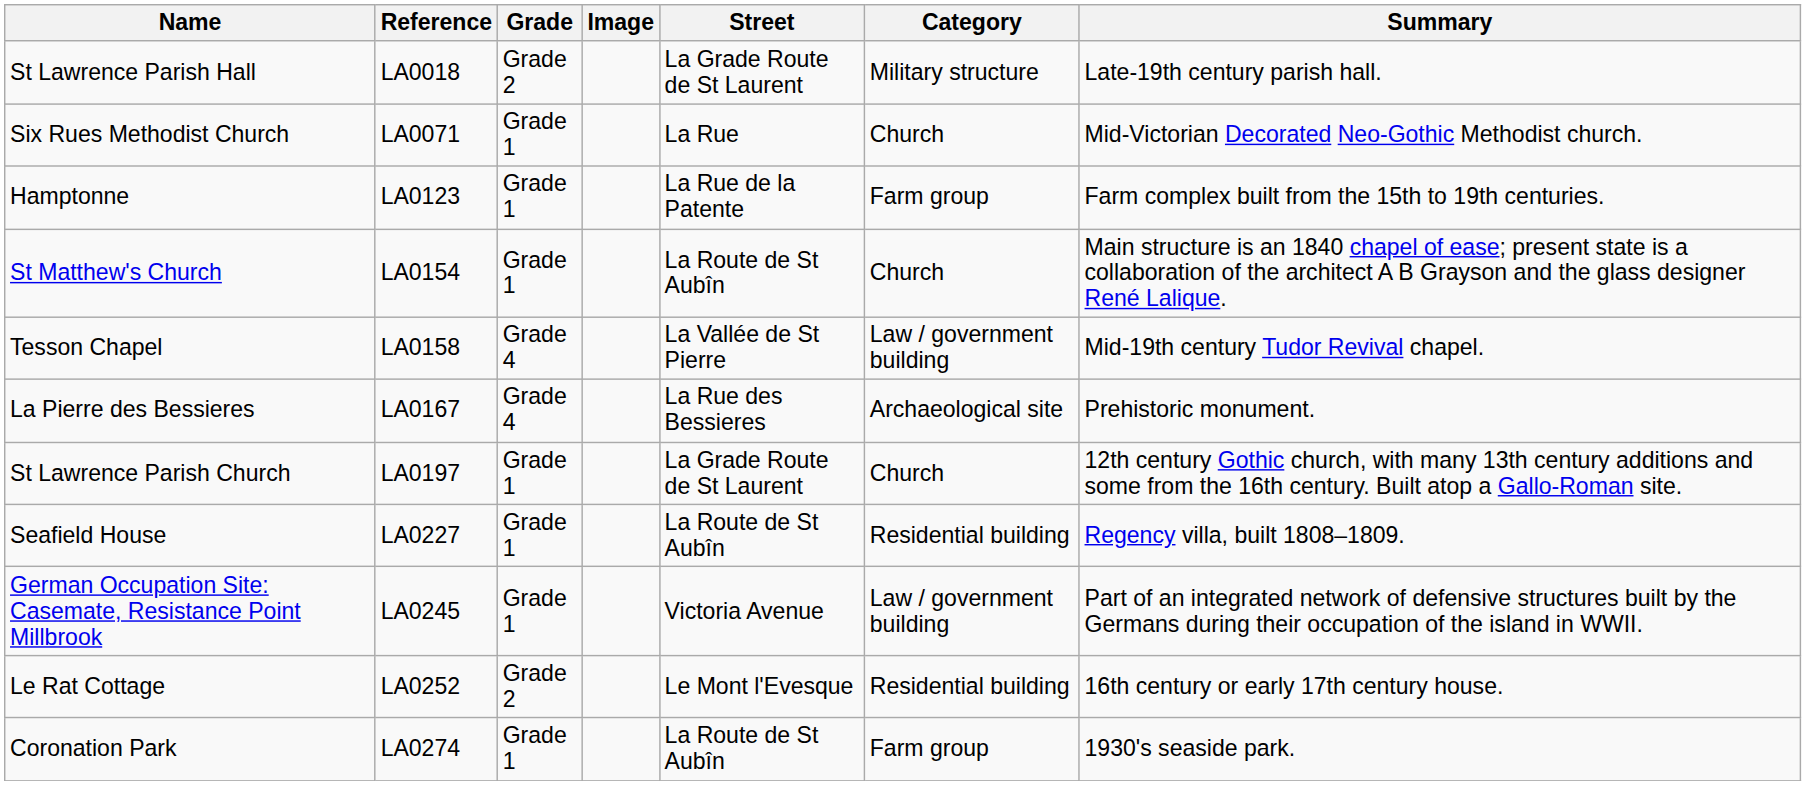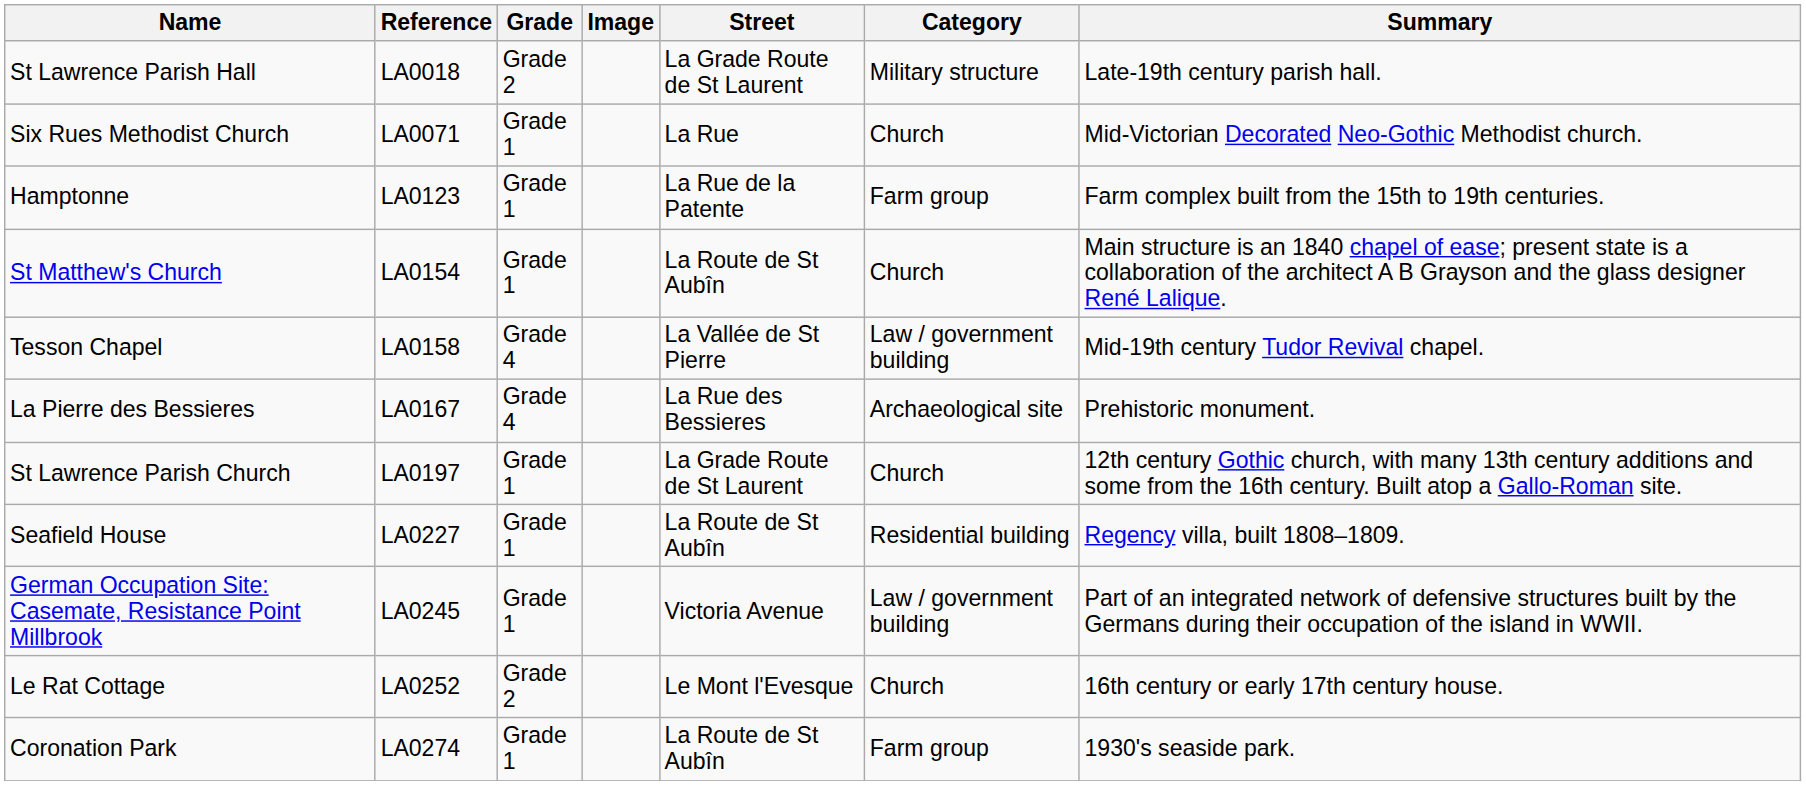 <table class="wikitable sortable">
 <tr>
 <th>Name</th>
 <th>Reference</th>
 <th>Grade</th>
 <th>Image</th>
 <th>Street</th>
 <th>Category</th>
 <th>Summary</th>
 </tr>
 <tr>
 <td>St Lawrence Parish Hall</td>
 <td>LA0018</td>
 <td>Grade 2</td>
 <td></td>
 <td>La Grade Route de St Laurent</td>
 <td>Military structure</td>
 <td>Late-19th century parish hall.</td>
 </tr>
 <tr>
 <td>Six Rues Methodist Church</td>
 <td>LA0071</td>
 <td>Grade 1</td>
 <td></td>
 <td>La Rue</td>
 <td>Church</td>
 <td>Mid-Victorian <a href='#'>Decorated</a> <a href='#'>Neo-Gothic</a> Methodist church.</td>
 </tr>
 <tr>
 <td>Hamptonne</td>
 <td>LA0123</td>
 <td>Grade 1</td>
 <td></td>
 <td>La Rue de la Patente</td>
 <td>Farm group</td>
 <td>Farm complex built from the 15th to 19th centuries.</td>
 </tr>
 <tr>
 <td><a href='#'>St Matthew's Church</a></td>
 <td>LA0154</td>
 <td>Grade 1</td>
 <td></td>
 <td>La Route de St Aubîn</td>
 <td>Church</td>
 <td>Main structure is an 1840 <a href='#'>chapel of ease</a>; present state is a collaboration of the architect A B Grayson and the glass designer <a href='#'>René Lalique</a>.</td>
 </tr>
 <tr>
 <td>Tesson Chapel</td>
 <td>LA0158</td>
 <td>Grade 4</td>
 <td></td>
 <td>La Vallée de St Pierre</td>
 <td>Law / government building</td>
 <td>Mid-19th century <a href='#'>Tudor Revival</a> chapel.</td>
 </tr>
 <tr>
 <td>La Pierre des Bessieres</td>
 <td>LA0167</td>
 <td>Grade 4</td>
 <td></td>
 <td>La Rue des Bessieres</td>
 <td>Archaeological site</td>
 <td>Prehistoric monument.</td>
 </tr>
 <tr>
 <td>St Lawrence Parish Church</td>
 <td>LA0197</td>
 <td>Grade 1</td>
 <td></td>
 <td>La Grade Route de St Laurent</td>
 <td>Church</td>
 <td>12th century <a href='#'>Gothic</a> church, with many 13th century additions and some from the 16th century. Built atop a <a href='#'>Gallo-Roman</a> site.</td>
 </tr>
 <tr>
 <td>Seafield House</td>
 <td>LA0227</td>
 <td>Grade 1</td>
 <td></td>
 <td>La Route de St Aubîn</td>
 <td>Residential building</td>
 <td><a href='#'>Regency</a> villa, built 1808–1809.</td>
 </tr>
 <tr>
 <td><a href='#'>German Occupation Site: Casemate, Resistance Point Millbrook</a></td>
 <td>LA0245</td>
 <td>Grade 1</td>
 <td></td>
 <td>Victoria Avenue</td>
 <td>Law / government building</td>
 <td>Part of an integrated network of defensive structures built by the Germans during their occupation of the island in WWII.</td>
 </tr>
 <tr>
 <td>Le Rat Cottage</td>
 <td>LA0252</td>
 <td>Grade 2</td>
 <td></td>
 <td>Le Mont l'Evesque</td>
-<td>Residential building</td>
+<td>Church</td>
 <td>16th century or early 17th century house.</td>
 </tr>
 <tr>
 <td>Coronation Park</td>
 <td>LA0274</td>
 <td>Grade 1</td>
 <td></td>
 <td>La Route de St Aubîn</td>
 <td>Farm group</td>
 <td>1930's seaside park.</td>
 </tr>
 </table>
